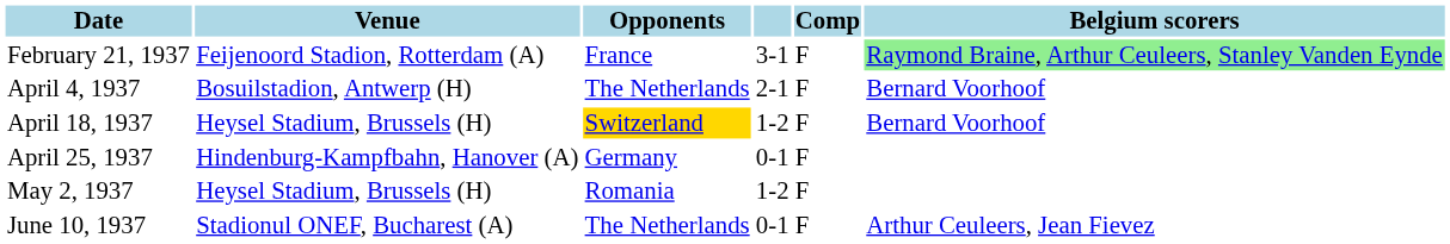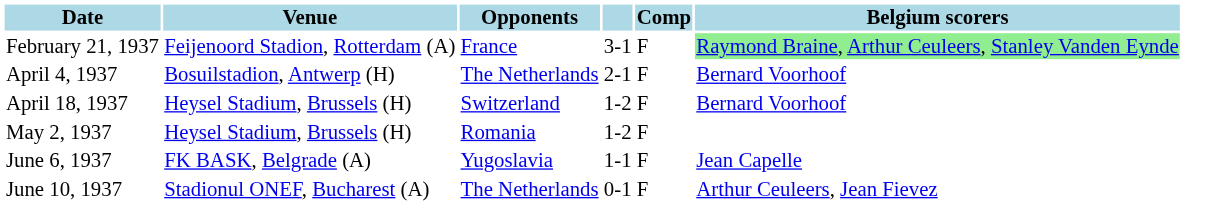 <table>
 <tr>
 <th style="background: lightblue;">Date</th>
 <th style="background: lightblue;">Venue</th>
 <th style="background: lightblue;">Opponents</th>
 <th style="background: lightblue;" align=center></th>
 <th style="background: lightblue;" align=center>Comp</th>
 <th style="background: lightblue;">Belgium scorers</th>
 </tr>
 <tr>
 <td>February 21, 1937</td>
 <td><a href='#'>Feijenoord Stadion</a>, <a href='#'>Rotterdam</a> (A)</td>
 <td><a href='#'>France</a></td>
 <td>3-1</td>
 <td>F</td>
 <td style="background: lightgreen;"><a href='#'>Raymond Braine</a>, <a href='#'>Arthur Ceuleers</a>, <a href='#'>Stanley Vanden Eynde</a></td>
 </tr>
 <tr>
 <td>April 4, 1937</td>
 <td><a href='#'>Bosuilstadion</a>, <a href='#'>Antwerp</a> (H)</td>
 <td><a href='#'>The Netherlands</a></td>
 <td>2-1</td>
 <td>F</td>
 <td><a href='#'>Bernard Voorhoof</a></td>
 </tr>
 <tr>
 <td>April 18, 1937</td>
 <td><a href='#'>Heysel Stadium</a>, <a href='#'>Brussels</a> (H)</td>
-<td style="background: gold;"><a href='#'>Switzerland</a></td>
+<td><a href='#'>Switzerland</a></td>
 <td>1-2</td>
 <td>F</td>
 <td><a href='#'>Bernard Voorhoof</a></td>
-</tr>
-<tr>
-<td>April 25, 1937</td>
-<td><a href='#'>Hindenburg-Kampfbahn</a>, <a href='#'>Hanover</a> (A)</td>
-<td><a href='#'>Germany</a></td>
-<td>0-1</td>
-<td>F</td>
-<td></td>
 </tr>
 <tr>
 <td>May 2, 1937</td>
 <td><a href='#'>Heysel Stadium</a>, <a href='#'>Brussels</a> (H)</td>
 <td><a href='#'>Romania</a></td>
 <td>1-2</td>
 <td>F</td>
 <td></td>
 </tr>
 <tr>
+<td>June 6, 1937</td>
+<td><a href='#'>FK BASK</a>, <a href='#'>Belgrade</a> (A)</td>
+<td><a href='#'>Yugoslavia</a></td>
+<td>1-1</td>
+<td>F</td>
+<td><a href='#'>Jean Capelle</a></td>
+</tr>
+<tr>
 <td>June 10, 1937</td>
 <td><a href='#'>Stadionul ONEF</a>, <a href='#'>Bucharest</a> (A)</td>
 <td><a href='#'>The Netherlands</a></td>
 <td>0-1</td>
 <td>F</td>
 <td><a href='#'>Arthur Ceuleers</a>, <a href='#'>Jean Fievez</a></td>
 </tr>
 </table>
